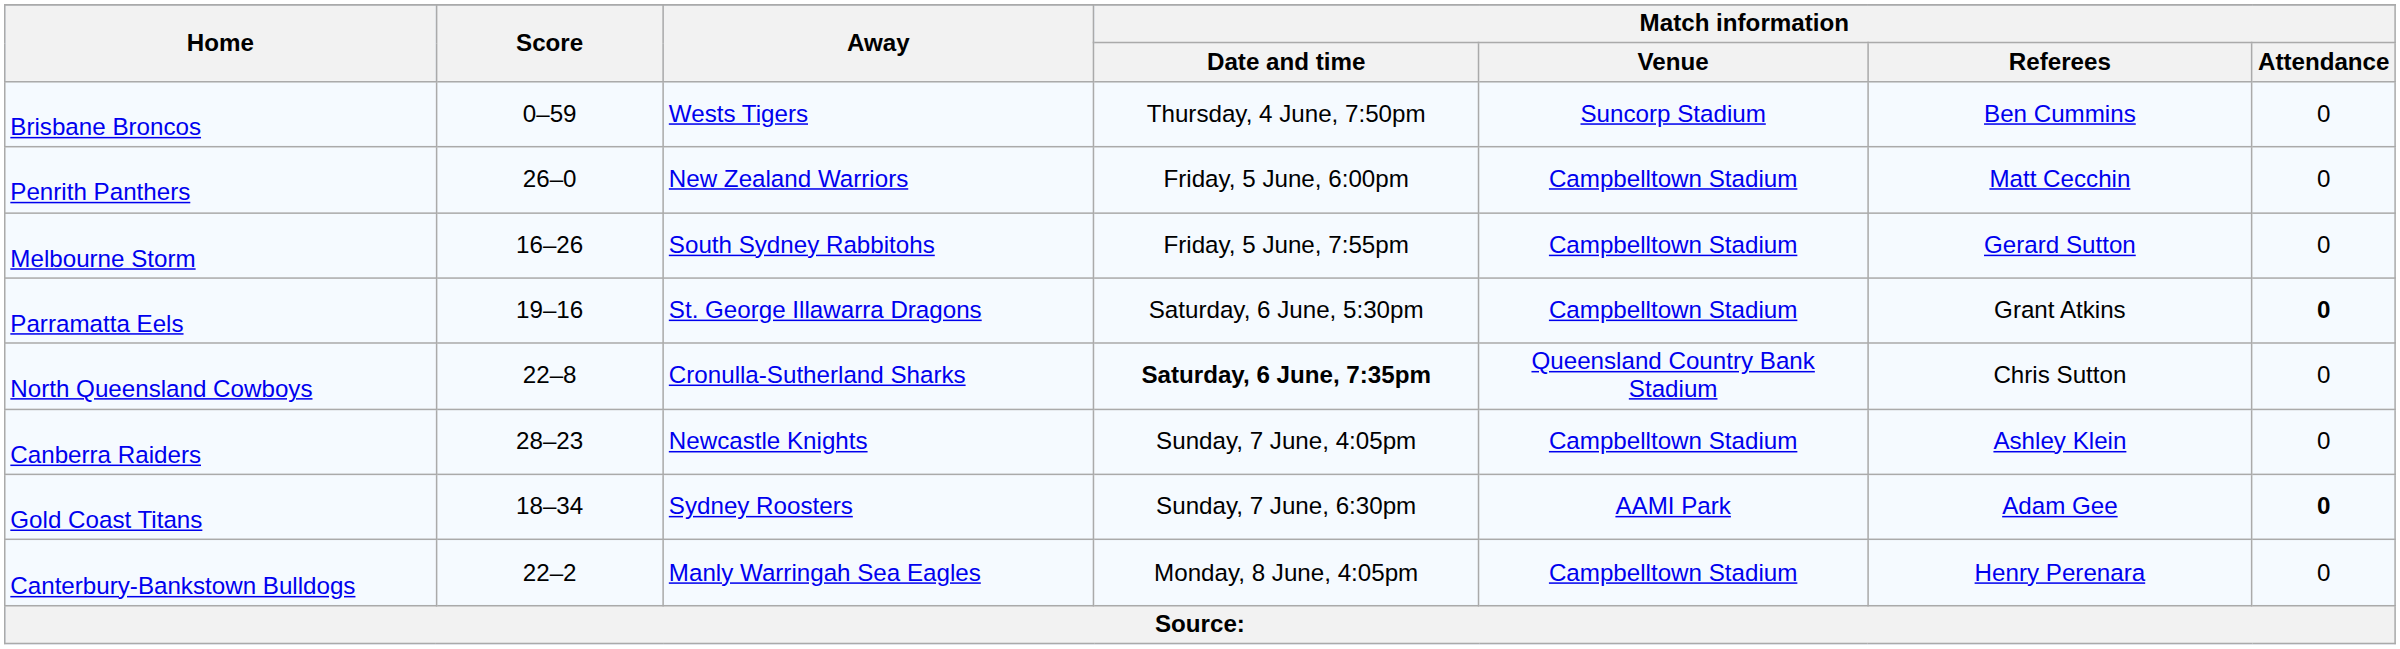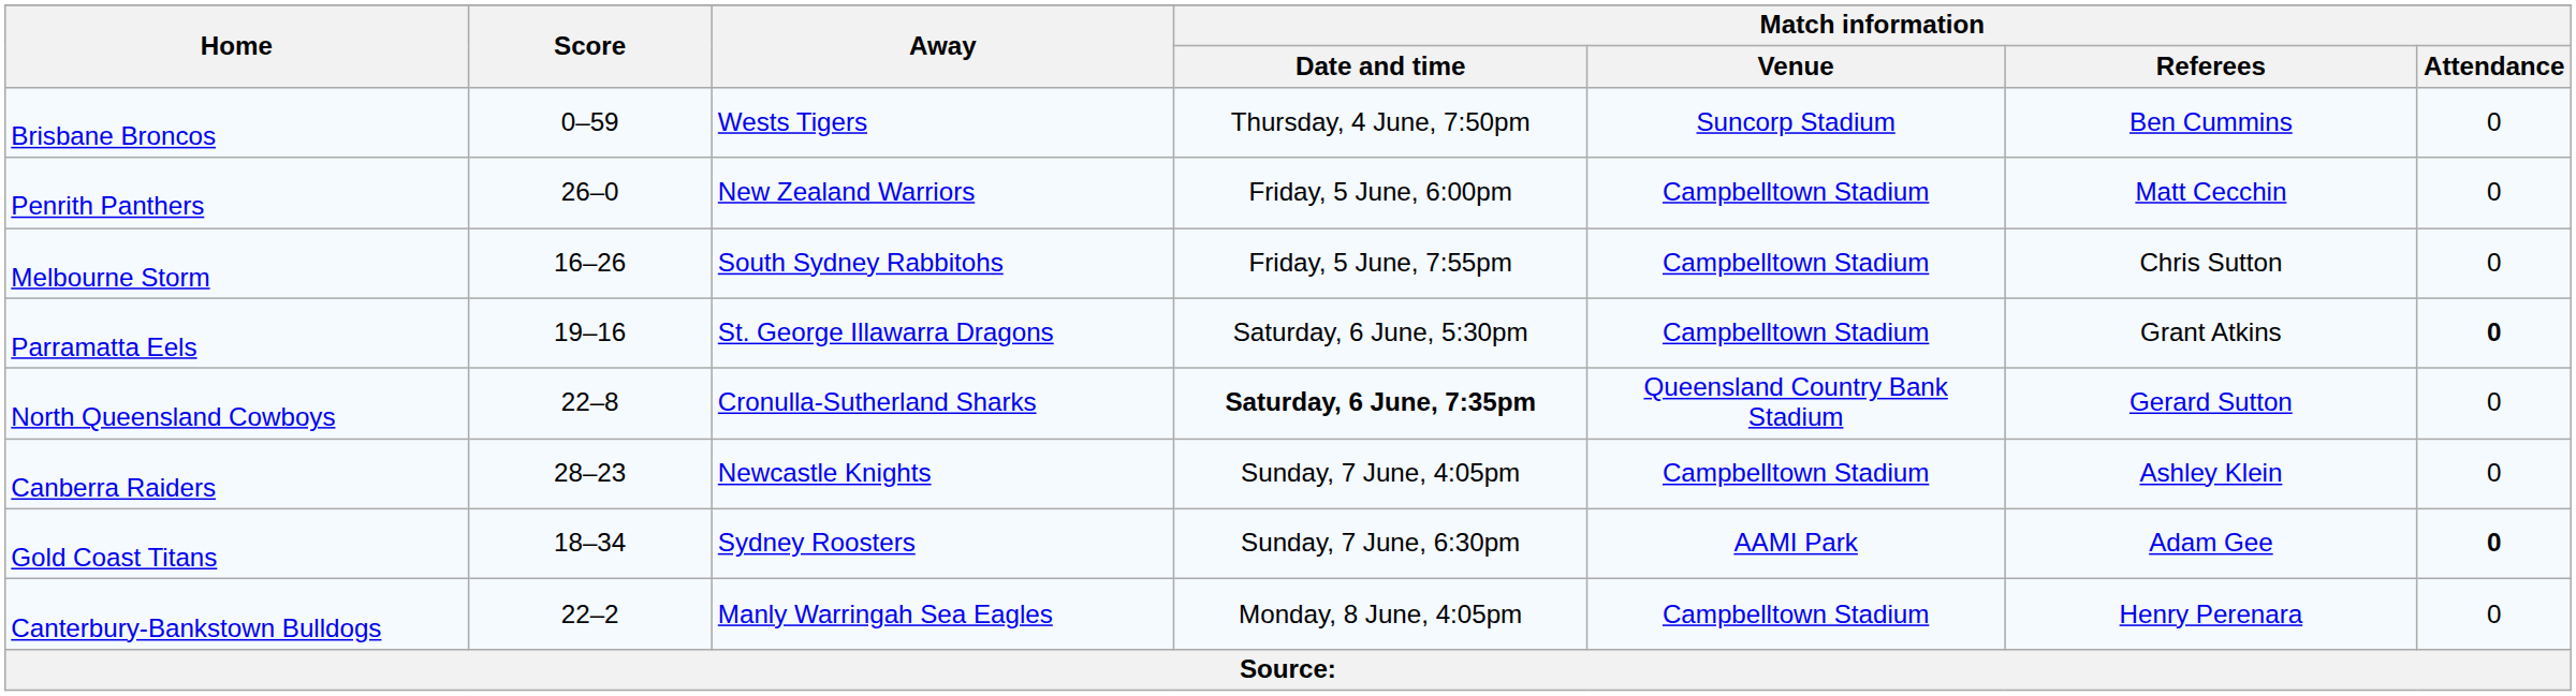 <table class="wikitable" style="border-collapse:collapse; text-align:center; width:100%;">
 <tr style="background:#c1d8ff;">
 </tr>
 <tr style="background:#c1d8ff;">
 <th rowspan="2" style="width:19%;">Home</th>
 <th rowspan="2" style="width:10%;">Score</th>
 <th rowspan="2" style="width:19%;">Away</th>
 <th colspan="6">Match information</th>
 </tr>
 <tr style="background:#efefef;">
 <th width=17%>Date and time</th>
 <th width=17%>Venue</th>
 <th width=17%>Referees</th>
 <th width=5%>Attendance</th>
 </tr>
 <tr style="text-align:center; background:#f5faff;">
 <td align="left"><br> <a href='#'>Brisbane Broncos</a></td>
 <td>0–59</td>
 <td align="left"> <a href='#'>Wests Tigers</a></td>
 <td>Thursday, 4 June, 7:50pm</td>
 <td><a href='#'>Suncorp Stadium</a></td>
 <td><a href='#'>Ben Cummins</a></td>
 <td>0</td>
 </tr>
 <tr style="text-align:center; background:#f5faff;">
 <td align="left"><br> <a href='#'>Penrith Panthers</a></td>
 <td>26–0</td>
 <td align="left"> <a href='#'>New Zealand Warriors</a></td>
 <td>Friday, 5 June, 6:00pm</td>
 <td><a href='#'>Campbelltown Stadium</a></td>
 <td><a href='#'>Matt Cecchin</a></td>
 <td>0</td>
 </tr>
 <tr style="text-align:center; background:#f5faff;">
 <td align="left"><br> <a href='#'>Melbourne Storm</a></td>
 <td>16–26</td>
 <td align="left"> <a href='#'>South Sydney Rabbitohs</a></td>
 <td>Friday, 5 June, 7:55pm</td>
 <td><a href='#'>Campbelltown Stadium</a></td>
-<td><a href='#'>Gerard Sutton</a></td>
+<td>Chris Sutton</td>
 <td>0</td>
 </tr>
 <tr style="text-align:center; background:#f5faff;">
 <td align="left"><br> <a href='#'>Parramatta Eels</a></td>
 <td>19–16</td>
 <td align="left"> <a href='#'>St. George Illawarra Dragons</a></td>
 <td>Saturday, 6 June, 5:30pm</td>
 <td><a href='#'>Campbelltown Stadium</a></td>
 <td>Grant Atkins</td>
 <td><strong>0</strong></td>
 </tr>
 <tr style="text-align:center; background:#f5faff;">
 <td align="left"><br> <a href='#'>North Queensland Cowboys</a></td>
 <td>22–8</td>
 <td align="left"> <a href='#'>Cronulla-Sutherland Sharks</a></td>
 <td><strong>Saturday, 6 June, 7:35pm</strong></td>
 <td><a href='#'>Queensland Country Bank Stadium</a></td>
-<td>Chris Sutton</td>
+<td><a href='#'>Gerard Sutton</a></td>
 <td>0</td>
 </tr>
 <tr style="text-align:center; background:#f5faff;">
 <td align="left"><br> <a href='#'>Canberra Raiders</a></td>
 <td>28–23</td>
 <td align="left"> <a href='#'>Newcastle Knights</a></td>
 <td>Sunday, 7 June, 4:05pm</td>
 <td><a href='#'>Campbelltown Stadium</a></td>
 <td><a href='#'>Ashley Klein</a></td>
 <td>0</td>
 </tr>
 <tr style="text-align:center; background:#f5faff;">
 <td align="left"><br> <a href='#'>Gold Coast Titans</a></td>
 <td>18–34</td>
 <td align="left"> <a href='#'>Sydney Roosters</a></td>
 <td>Sunday, 7 June, 6:30pm</td>
 <td><a href='#'>AAMI Park</a></td>
 <td><a href='#'>Adam Gee</a></td>
 <td><strong>0</strong></td>
 </tr>
 <tr style="text-align:center; background:#f5faff;">
 <td align="left"><br> <a href='#'>Canterbury-Bankstown Bulldogs</a></td>
 <td>22–2</td>
 <td align="left"> <a href='#'>Manly Warringah Sea Eagles</a></td>
 <td>Monday, 8 June, 4:05pm</td>
 <td><a href='#'>Campbelltown Stadium</a></td>
 <td><a href='#'>Henry Perenara</a></td>
 <td>0</td>
 </tr>
 <tr style="background:#c1d8ff;">
 <th colspan="7">Source:</th>
 </tr>
 </table>
